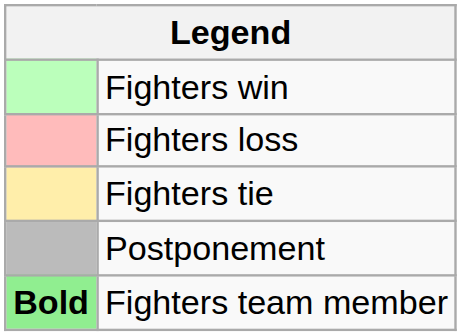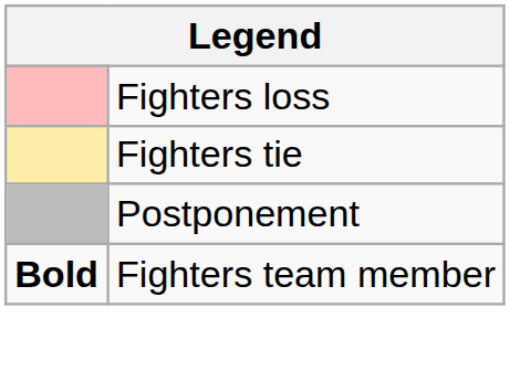 <table class="wikitable" style="font-size:90%">
 <tr>
 <th colspan="2">Legend</th>
-</tr>
-<tr>
-<td bgcolor="#bbffbb"> </td>
-<td>Fighters win</td>
 </tr>
 <tr>
 <td bgcolor="#ffbbbb"> </td>
 <td>Fighters loss</td>
 </tr>
 <tr>
 <td bgcolor="#ffeeaa"> </td>
 <td>Fighters tie</td>
 </tr>
 <tr>
 <td bgcolor="#bbbbbb"> </td>
 <td>Postponement</td>
 </tr>
 <tr>
-<td style="background: lightgreen;"><strong>Bold</strong></td>
+<td><strong>Bold</strong></td>
 <td>Fighters team member</td>
 </tr>
 </table>
